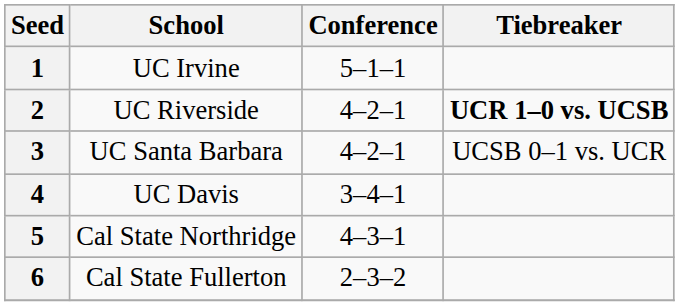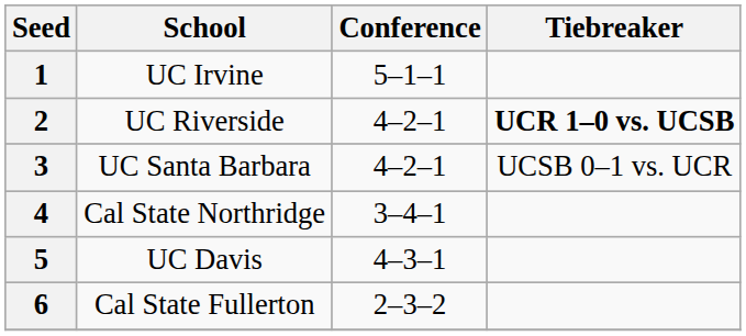 <table class="wikitable" style="text-align:center">
 <tr>
 <th>Seed</th>
 <th>School</th>
 <th>Conference</th>
 <th>Tiebreaker</th>
 </tr>
 <tr>
 <th>1</th>
 <td>UC Irvine</td>
 <td>5–1–1</td>
 <td></td>
 </tr>
 <tr>
 <th>2</th>
 <td>UC Riverside</td>
 <td>4–2–1</td>
 <td><strong>UCR 1–0 vs. UCSB</strong></td>
 </tr>
 <tr>
 <th>3</th>
 <td>UC Santa Barbara</td>
 <td>4–2–1</td>
 <td>UCSB 0–1 vs. UCR</td>
 </tr>
 <tr>
 <th>4</th>
-<td>UC Davis</td>
+<td>Cal State Northridge</td>
 <td>3–4–1</td>
 <td></td>
 </tr>
 <tr>
 <th>5</th>
-<td>Cal State Northridge</td>
+<td>UC Davis</td>
 <td>4–3–1</td>
 <td></td>
 </tr>
 <tr>
 <th>6</th>
 <td>Cal State Fullerton</td>
 <td>2–3–2</td>
 <td></td>
 </tr>
 <tr>
 </tr>
 </table>
